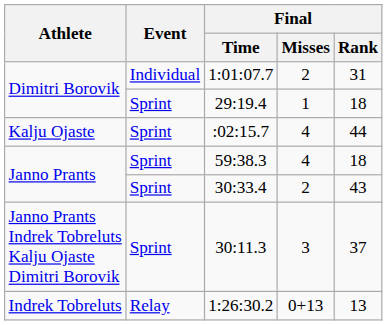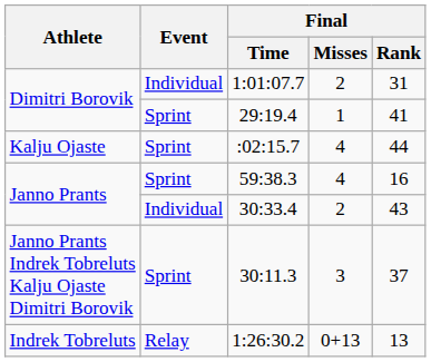 <table class="wikitable" style="font-size:90%">
 <tr>
 <th rowspan="2">Athlete</th>
 <th rowspan="2">Event</th>
 <th colspan="3">Final</th>
 </tr>
 <tr>
 <th>Time</th>
 <th>Misses</th>
 <th>Rank</th>
 </tr>
 <tr align="center">
 <td align="left" rowspan=2><a href='#'>Dimitri Borovik</a></td>
 <td align="left"><a href='#'>Individual</a></td>
 <td>1:01:07.7</td>
 <td>2</td>
 <td>31</td>
 </tr>
 <tr align="center">
 <td align="left"><a href='#'>Sprint</a></td>
 <td>29:19.4</td>
 <td>1</td>
-<td>18</td>
+<td>41</td>
 </tr>
 <tr align="center">
 <td align="left"><a href='#'>Kalju Ojaste</a></td>
 <td align="left"><a href='#'>Sprint</a></td>
 <td>:02:15.7</td>
 <td>4</td>
 <td>44</td>
 </tr>
 <tr align="center">
 <td align="left" rowspan=2><a href='#'>Janno Prants</a></td>
 <td align="left"><a href='#'>Sprint</a></td>
 <td>59:38.3</td>
 <td>4</td>
-<td>18</td>
+<td>16</td>
 </tr>
 <tr align="center">
-<td align="left"><a href='#'>Sprint</a></td>
+<td align="left"><a href='#'>Individual</a></td>
 <td>30:33.4</td>
 <td>2</td>
 <td>43</td>
 </tr>
 <tr align="center">
 <td align="left"><a href='#'>Janno Prants</a> <br> <a href='#'>Indrek Tobreluts</a> <br> <a href='#'>Kalju Ojaste</a> <br> <a href='#'>Dimitri Borovik</a></td>
 <td align="left"><a href='#'>Sprint</a></td>
 <td>30:11.3</td>
 <td>3</td>
 <td>37</td>
 </tr>
 <tr align="center">
 <td align="left"><a href='#'>Indrek Tobreluts</a></td>
 <td align="left"><a href='#'>Relay</a></td>
 <td>1:26:30.2</td>
 <td>0+13</td>
 <td>13</td>
 </tr>
 </table>
